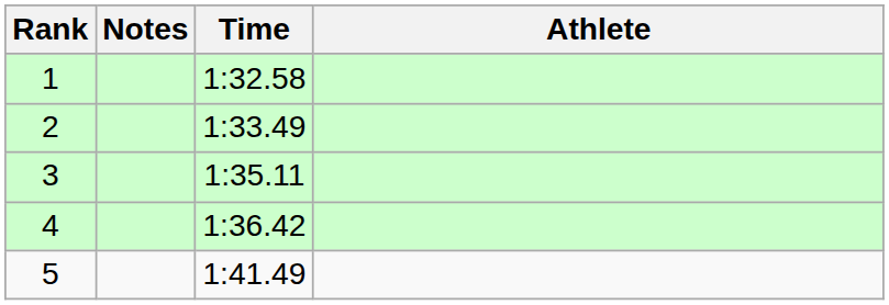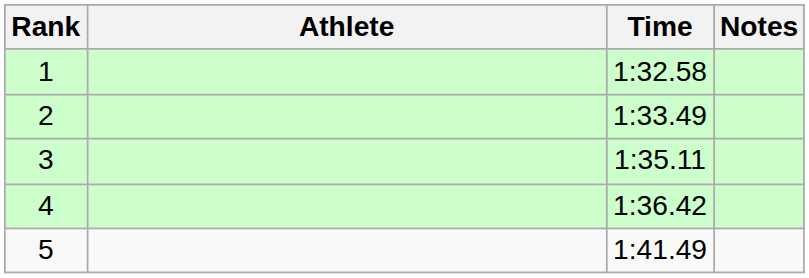 <table class="wikitable" style="text-align:center">
 <tr>
 <th>Rank</th>
+<th Style="width:18em">Athlete</th>
+<th>Time</th>
 <th>Notes</th>
-<th>Time</th>
-<th Style="width:18em">Athlete</th>
 </tr>
 <tr style="background:#cfc">
 <td>1</td>
+<td style="text-align:left"></td>
+<td>1:32.58</td>
 <td></td>
-<td>1:32.58</td>
-<td style="text-align:left"></td>
 </tr>
 <tr style="background:#cfc">
 <td>2</td>
+<td style="text-align:left"></td>
+<td>1:33.49</td>
 <td></td>
-<td>1:33.49</td>
-<td style="text-align:left"></td>
 </tr>
 <tr style="background:#cfc">
 <td>3</td>
+<td style="text-align:left"></td>
+<td>1:35.11</td>
 <td></td>
-<td>1:35.11</td>
-<td style="text-align:left"></td>
 </tr>
 <tr style="background:#cfc">
 <td>4</td>
+<td style="text-align:left"></td>
+<td>1:36.42</td>
 <td></td>
-<td>1:36.42</td>
-<td style="text-align:left"></td>
 </tr>
 <tr>
 <td>5</td>
+<td style="text-align:left"></td>
+<td>1:41.49</td>
 <td></td>
-<td>1:41.49</td>
-<td style="text-align:left"></td>
 </tr>
 </table>
